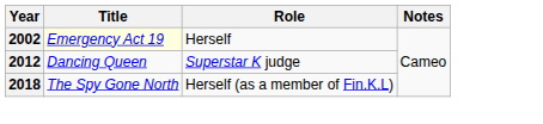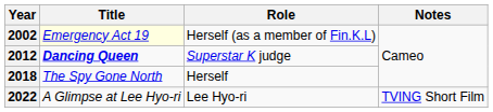 <table class="wikitable plainrowheaders">
 <tr>
 <th scope="col">Year</th>
 <th scope="col">Title</th>
 <th scope="col">Role</th>
 <th scope="col">Notes</th>
 </tr>
 <tr>
 <th scope="row">2002</th>
 <td style="background: lightyellow;"><em><a href='#'>Emergency Act 19</a></em></td>
-<td>Herself</td>
+<td>Herself (as a member of <a href='#'>Fin.K.L</a>)</td>
 <td rowspan="3">Cameo</td>
 </tr>
 <tr>
 <th scope="row">2012</th>
-<td><em><a href='#'>Dancing Queen</a></em></td>
+<td><strong><em><a href='#'>Dancing Queen</a></em></strong></td>
 <td><em><a href='#'>Superstar K</a></em> judge</td>
 </tr>
 <tr>
 <th scope="row">2018</th>
 <td><em><a href='#'>The Spy Gone North</a></em></td>
-<td>Herself (as a member of <a href='#'>Fin.K.L</a>)</td>
+<td>Herself</td>
+</tr>
+<tr>
+<th scope="row">2022</th>
+<td><em>A Glimpse at Lee Hyo-ri</em></td>
+<td>Lee Hyo-ri</td>
+<td><a href='#'>TVING</a> Short Film</td>
 </tr>
 </table>
